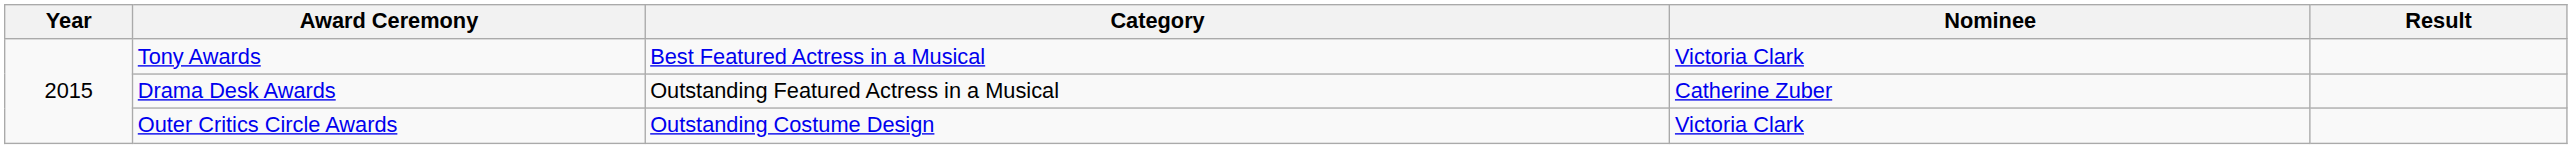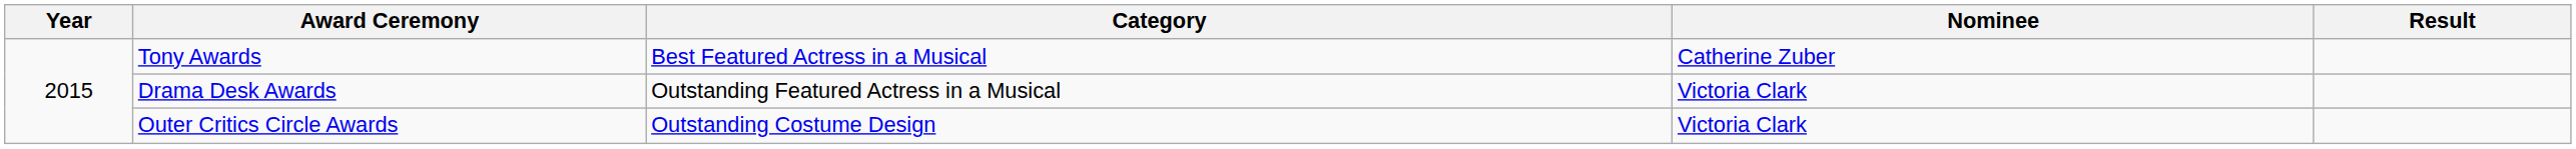 <table class="wikitable" style="width:95%;">
 <tr>
 <th style="width:5%;">Year</th>
 <th style="width:20%;">Award Ceremony</th>
 <th style="width:40%;">Category</th>
 <th style="width:25%;">Nominee</th>
 <th style="width:10%;">Result</th>
 </tr>
 <tr>
 <td rowspan="3" style="text-align:center;">2015</td>
 <td><a href='#'>Tony Awards</a></td>
 <td><a href='#'>Best Featured Actress in a Musical</a></td>
-<td><a href='#'>Victoria Clark</a></td>
+<td><a href='#'>Catherine Zuber</a></td>
 <td></td>
 </tr>
 <tr>
 <td><a href='#'>Drama Desk Awards</a></td>
 <td>Outstanding Featured Actress in a Musical</td>
-<td><a href='#'>Catherine Zuber</a></td>
+<td><a href='#'>Victoria Clark</a></td>
 <td></td>
 </tr>
 <tr>
 <td><a href='#'>Outer Critics Circle Awards</a></td>
 <td><a href='#'>Outstanding Costume Design</a></td>
 <td><a href='#'>Victoria Clark</a></td>
 <td></td>
 </tr>
 </table>
